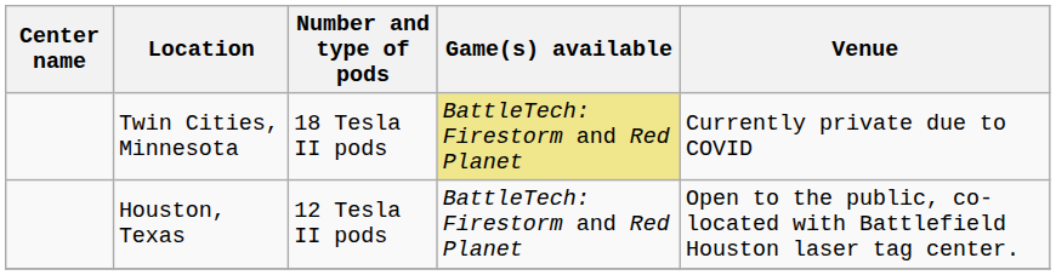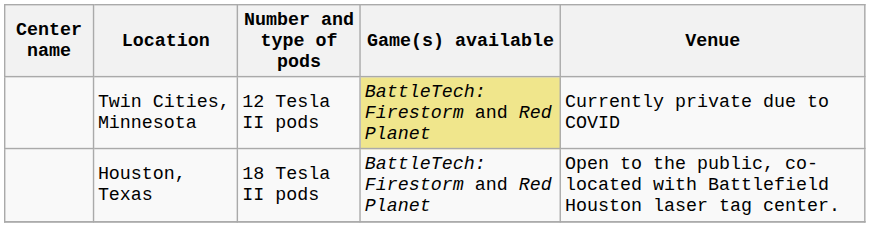 <table class="wikitable">
 <tr>
 <th>Center name</th>
 <th>Location</th>
 <th>Number and type of pods</th>
 <th>Game(s) available</th>
 <th>Venue</th>
 </tr>
 <tr>
 <td></td>
 <td>Twin Cities, Minnesota</td>
-<td>18 Tesla II pods</td>
+<td>12 Tesla II pods</td>
 <td style="background: khaki;"><em>BattleTech: Firestorm</em> and <em>Red Planet</em></td>
 <td>Currently private due to COVID</td>
 </tr>
 <tr>
 <td></td>
 <td>Houston, Texas</td>
-<td>12 Tesla II pods</td>
+<td>18 Tesla II pods</td>
 <td><em>BattleTech: Firestorm </em>and<em> Red Planet</em></td>
 <td>Open to the public, co-located with Battlefield Houston laser tag center.</td>
 </tr>
 <tr>
 </tr>
 </table>
